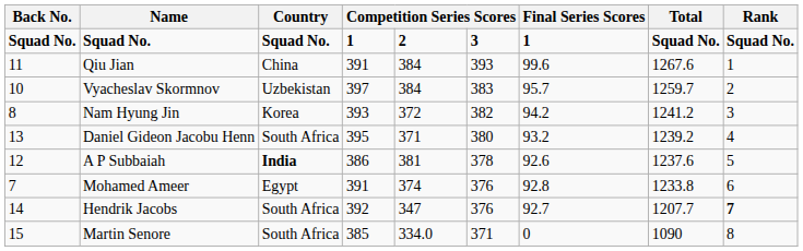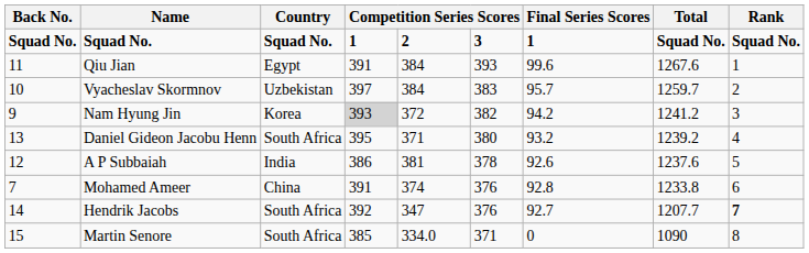 <table class="wikitable">
 <tr>
 <th>Back No.</th>
 <th>Name</th>
 <th>Country</th>
 <th colspan="3">Competition Series Scores</th>
 <th>Final Series Scores</th>
 <th>Total</th>
 <th>Rank</th>
 </tr>
 <tr>
 <td><span><strong>Squad No.</strong></span></td>
 <td><span><strong>Squad No.</strong></span></td>
 <td><span><strong>Squad No.</strong></span></td>
 <td><strong>1</strong></td>
 <td><strong>2</strong></td>
 <td><strong>3</strong></td>
 <td><strong>1</strong></td>
 <td><span><strong>Squad No.</strong></span></td>
 <td><span><strong>Squad No.</strong></span></td>
 </tr>
 <tr>
 <td>11</td>
 <td>Qiu Jian</td>
-<td>China</td>
+<td>Egypt</td>
 <td>391</td>
 <td>384</td>
 <td>393</td>
 <td>99.6</td>
 <td>1267.6</td>
 <td>1</td>
 </tr>
 <tr>
 <td>10</td>
 <td>Vyacheslav Skormnov</td>
 <td>Uzbekistan</td>
 <td>397</td>
 <td>384</td>
 <td>383</td>
 <td>95.7</td>
 <td>1259.7</td>
 <td>2</td>
 </tr>
 <tr>
-<td>8</td>
+<td>9</td>
 <td>Nam Hyung Jin</td>
 <td>Korea</td>
-<td>393</td>
+<td style="background: lightgrey;">393</td>
 <td>372</td>
 <td>382</td>
 <td>94.2</td>
 <td>1241.2</td>
 <td>3</td>
 </tr>
 <tr>
 <td>13</td>
 <td>Daniel Gideon Jacobu Henn</td>
 <td>South Africa</td>
 <td>395</td>
 <td>371</td>
 <td>380</td>
 <td>93.2</td>
 <td>1239.2</td>
 <td>4</td>
 </tr>
 <tr>
 <td>12</td>
 <td>A P Subbaiah</td>
-<td><strong>India</strong></td>
+<td>India</td>
 <td>386</td>
 <td>381</td>
 <td>378</td>
 <td>92.6</td>
 <td>1237.6</td>
 <td>5</td>
 </tr>
 <tr>
 <td>7</td>
 <td>Mohamed Ameer</td>
-<td>Egypt</td>
+<td>China</td>
 <td>391</td>
 <td>374</td>
 <td>376</td>
 <td>92.8</td>
 <td>1233.8</td>
 <td>6</td>
 </tr>
 <tr>
 <td>14</td>
 <td>Hendrik Jacobs</td>
 <td>South Africa</td>
 <td>392</td>
 <td>347</td>
 <td>376</td>
 <td>92.7</td>
 <td>1207.7</td>
 <td><strong>7</strong></td>
 </tr>
 <tr>
 <td>15</td>
 <td>Martin Senore</td>
 <td>South Africa</td>
 <td>385</td>
 <td>334.0</td>
 <td>371</td>
 <td>0</td>
 <td>1090</td>
 <td>8</td>
 </tr>
 </table>
